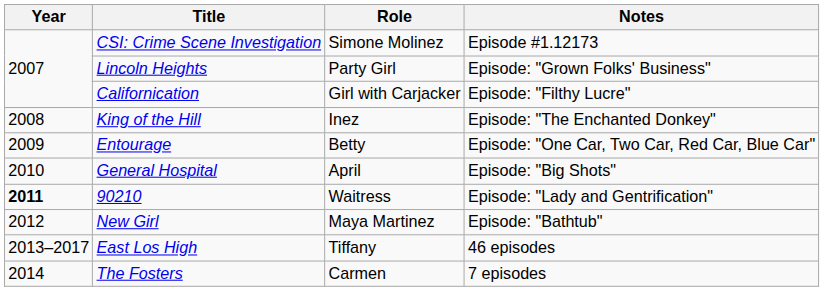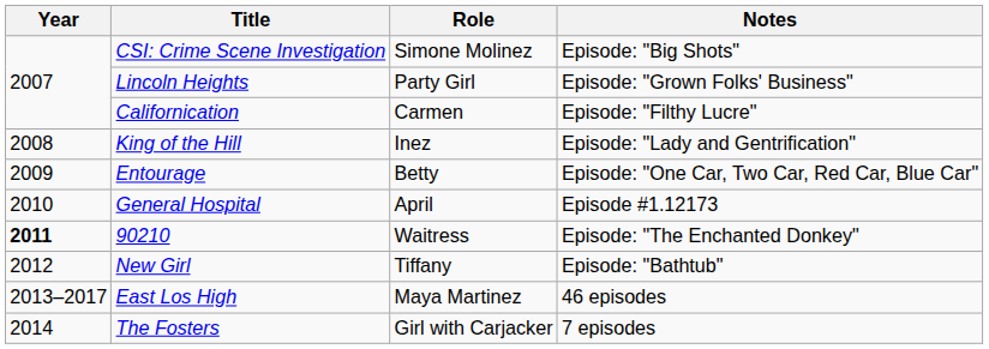 <table class="wikitable sortable">
 <tr>
 <th>Year</th>
 <th>Title</th>
 <th>Role</th>
 <th class="unsortable">Notes</th>
 </tr>
 <tr>
 <td rowspan=3>2007</td>
 <td><em><a href='#'>CSI: Crime Scene Investigation</a></em></td>
 <td>Simone Molinez</td>
-<td>Episode #1.12173</td>
+<td>Episode: "Big Shots"</td>
 </tr>
 <tr>
 <td><em><a href='#'>Lincoln Heights</a></em></td>
 <td>Party Girl</td>
 <td>Episode: "Grown Folks' Business"</td>
 </tr>
 <tr>
 <td><em><a href='#'>Californication</a></em></td>
-<td>Girl with Carjacker</td>
+<td>Carmen</td>
 <td>Episode: "Filthy Lucre"</td>
 </tr>
 <tr>
 <td>2008</td>
 <td><em><a href='#'>King of the Hill</a></em></td>
 <td>Inez</td>
-<td>Episode: "The Enchanted Donkey"</td>
+<td>Episode: "Lady and Gentrification"</td>
 </tr>
 <tr>
 <td>2009</td>
 <td><em><a href='#'>Entourage</a></em></td>
 <td>Betty</td>
 <td>Episode: "One Car, Two Car, Red Car, Blue Car"</td>
 </tr>
 <tr>
 <td>2010</td>
 <td><em><a href='#'>General Hospital</a></em></td>
 <td>April</td>
-<td>Episode: "Big Shots"</td>
+<td>Episode #1.12173</td>
 </tr>
 <tr>
 <td><strong>2011</strong></td>
 <td><em><a href='#'>90210</a></em></td>
 <td>Waitress</td>
-<td>Episode: "Lady and Gentrification"</td>
+<td>Episode: "The Enchanted Donkey"</td>
 </tr>
 <tr>
 <td>2012</td>
 <td><em><a href='#'>New Girl</a></em></td>
-<td>Maya Martinez</td>
+<td>Tiffany</td>
 <td>Episode: "Bathtub"</td>
 </tr>
 <tr>
 <td>2013–2017</td>
 <td><em><a href='#'>East Los High</a></em></td>
-<td>Tiffany</td>
+<td>Maya Martinez</td>
 <td>46 episodes</td>
 </tr>
 <tr>
 <td>2014</td>
 <td><em><a href='#'>The Fosters</a></em></td>
-<td>Carmen</td>
+<td>Girl with Carjacker</td>
 <td>7 episodes</td>
 </tr>
 </table>
